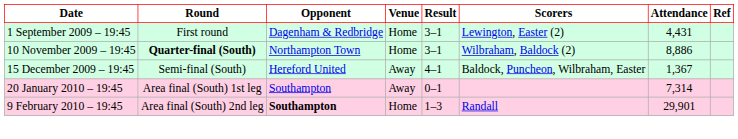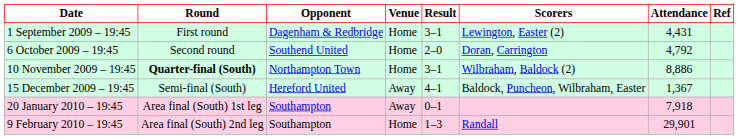 <table class="wikitable">
 <tr>
 <th style="background:#FFFFFF; color:black; border:1px solid red;">Date</th>
 <th style="background:#FFFFFF; color:black; border:1px solid red;">Round</th>
 <th style="background:#FFFFFF; color:black; border:1px solid red;">Opponent</th>
 <th style="background:#FFFFFF; color:black; border:1px solid red;">Venue</th>
 <th style="background:#FFFFFF; color:black; border:1px solid red;">Result</th>
 <th style="background:#FFFFFF; color:black; border:1px solid red;">Scorers</th>
 <th style="background:#FFFFFF; color:black; border:1px solid red;">Attendance</th>
 <th style="background:#FFFFFF; color:black; border:1px solid red;">Ref</th>
 </tr>
 <tr bgcolor = "#d0ffe3">
 <td>1 September 2009 – 19:45</td>
 <td align="center">First round</td>
 <td><a href='#'>Dagenham & Redbridge</a></td>
 <td>Home</td>
 <td>3–1</td>
 <td><a href='#'>Lewington</a>, <a href='#'>Easter</a> (2)</td>
 <td align="center">4,431</td>
+<td></td>
+</tr>
+<tr bgcolor = "#d0ffe3">
+<td>6 October 2009 – 19:45</td>
+<td align="center">Second round</td>
+<td><a href='#'>Southend United</a></td>
+<td>Home</td>
+<td>2–0</td>
+<td><a href='#'>Doran</a>, <a href='#'>Carrington</a></td>
+<td align="center">4,792</td>
 <td></td>
 </tr>
 <tr bgcolor = "#d0ffe3">
 <td>10 November 2009 – 19:45</td>
 <td align="center"><strong>Quarter-final (South)</strong></td>
 <td><a href='#'>Northampton Town</a></td>
 <td>Home</td>
 <td>3–1</td>
 <td><a href='#'>Wilbraham</a>, <a href='#'>Baldock</a> (2)</td>
 <td align="center">8,886</td>
 <td></td>
 </tr>
 <tr bgcolor = "#d0ffe3">
 <td>15 December 2009 – 19:45</td>
 <td align="center">Semi-final (South)</td>
 <td><a href='#'>Hereford United</a></td>
 <td>Away</td>
 <td>4–1</td>
 <td>Baldock, <a href='#'>Puncheon</a>, Wilbraham, Easter</td>
 <td align="center">1,367</td>
 <td></td>
 </tr>
 <tr bgcolor = "#ffd0e3">
 <td>20 January 2010 – 19:45</td>
 <td align="center">Area final (South) 1st leg</td>
 <td><a href='#'>Southampton</a></td>
 <td>Away</td>
 <td>0–1</td>
 <td> </td>
-<td align="center">7,314</td>
+<td align="center">7,918</td>
 <td></td>
 </tr>
 <tr bgcolor = "#ffd0e3">
 <td>9 February 2010 – 19:45</td>
 <td align="center">Area final (South) 2nd leg</td>
-<td><strong>Southampton</strong></td>
+<td>Southampton</td>
 <td>Home</td>
 <td>1–3</td>
 <td><a href='#'>Randall</a></td>
 <td align="center">29,901</td>
 <td></td>
 </tr>
 </table>
